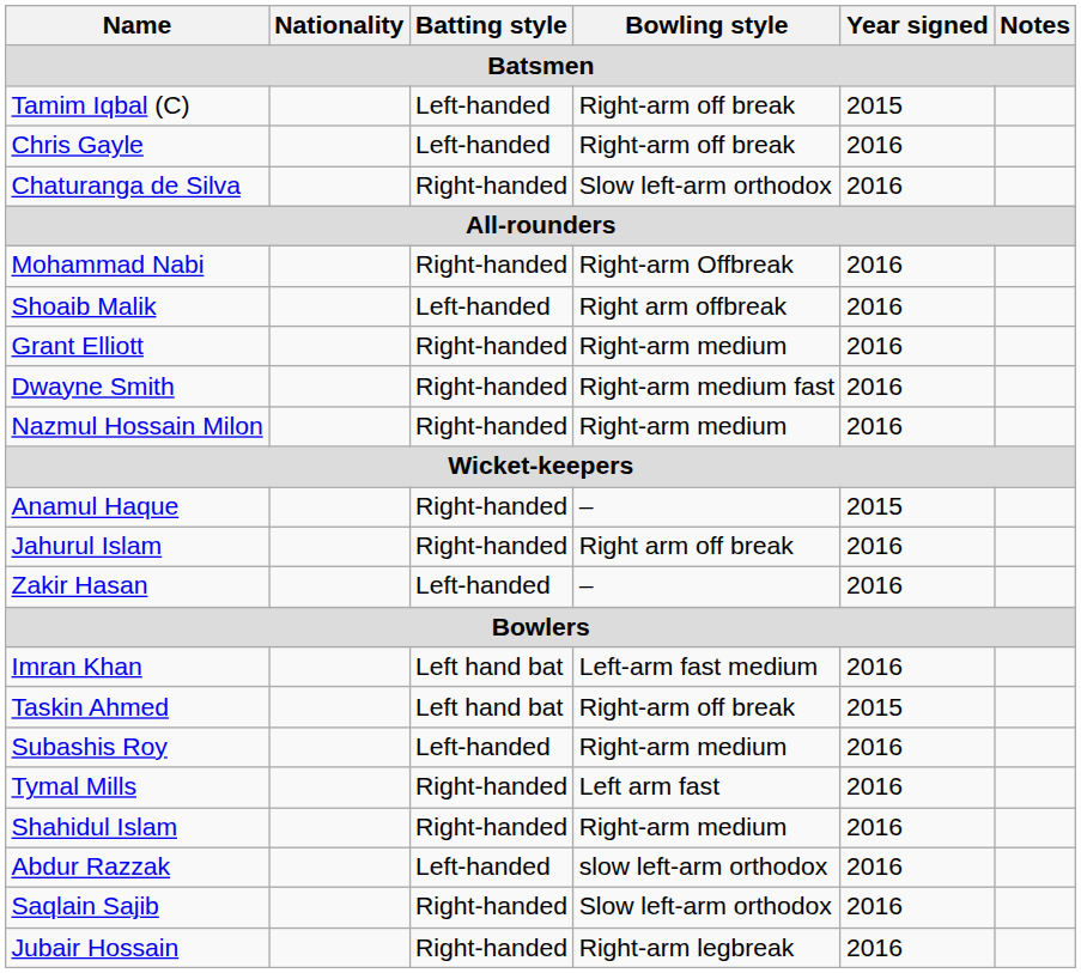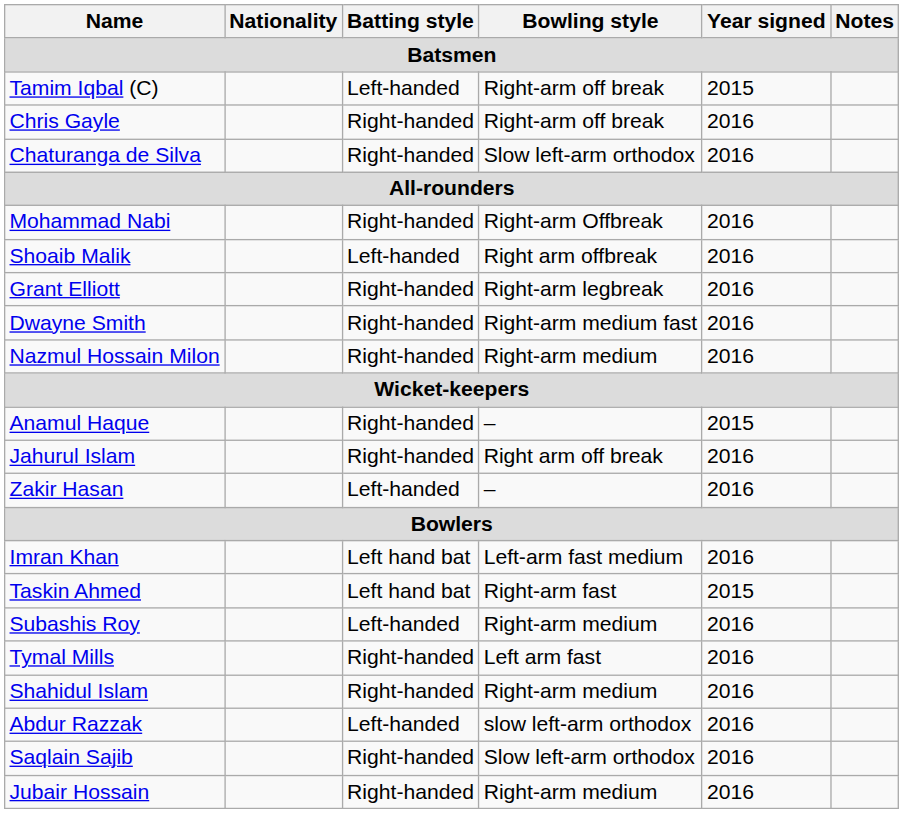 <table class="wikitable">
 <tr>
 <th>Name</th>
 <th>Nationality</th>
 <th>Batting style</th>
 <th>Bowling style</th>
 <th>Year signed</th>
 <th>Notes</th>
 </tr>
 <tr>
 <th colspan="7" style="background:#dcdcdc;">Batsmen</th>
 </tr>
 <tr>
 <td><a href='#'>Tamim Iqbal</a> (C)</td>
 <td></td>
 <td>Left-handed</td>
 <td>Right-arm off break</td>
 <td>2015</td>
 <td></td>
 </tr>
 <tr>
 <td><a href='#'>Chris Gayle</a></td>
 <td></td>
-<td>Left-handed</td>
+<td>Right-handed</td>
 <td>Right-arm off break</td>
 <td>2016</td>
 <td></td>
 </tr>
 <tr>
 <td><a href='#'>Chaturanga de Silva</a></td>
 <td></td>
 <td>Right-handed</td>
 <td>Slow left-arm orthodox</td>
 <td>2016</td>
 <td></td>
 </tr>
 <tr>
 <th colspan="7" style="background:#dcdcdc;">All-rounders</th>
 </tr>
 <tr>
 <td><a href='#'>Mohammad Nabi</a></td>
 <td></td>
 <td>Right-handed</td>
 <td>Right-arm Offbreak</td>
 <td>2016</td>
 <td></td>
 </tr>
 <tr>
 <td><a href='#'>Shoaib Malik</a></td>
 <td></td>
 <td>Left-handed</td>
 <td>Right arm offbreak</td>
 <td>2016</td>
 <td></td>
 </tr>
 <tr>
 <td><a href='#'>Grant Elliott</a></td>
 <td></td>
 <td>Right-handed</td>
-<td>Right-arm medium</td>
+<td>Right-arm legbreak</td>
 <td>2016</td>
 <td></td>
 </tr>
 <tr>
 <td><a href='#'>Dwayne Smith</a></td>
 <td></td>
 <td>Right-handed</td>
 <td>Right-arm medium fast</td>
 <td>2016</td>
 <td></td>
 </tr>
 <tr>
 <td><a href='#'>Nazmul Hossain Milon</a></td>
 <td></td>
 <td>Right-handed</td>
 <td>Right-arm medium</td>
 <td>2016</td>
 <td></td>
 </tr>
 <tr>
 <th colspan="7" style="background:#dcdcdc;">Wicket-keepers</th>
 </tr>
 <tr>
 <td><a href='#'>Anamul Haque</a></td>
 <td></td>
 <td>Right-handed</td>
 <td>–</td>
 <td>2015</td>
 <td></td>
 </tr>
 <tr>
 <td><a href='#'>Jahurul Islam</a></td>
 <td></td>
 <td>Right-handed</td>
 <td>Right arm off break</td>
 <td>2016</td>
 <td></td>
 </tr>
 <tr>
 <td><a href='#'>Zakir Hasan</a></td>
 <td></td>
 <td>Left-handed</td>
 <td>–</td>
 <td>2016</td>
 <td></td>
 </tr>
 <tr>
 <th colspan="7"  style="background:#dcdcdc;">Bowlers</th>
 </tr>
 <tr>
 <td><a href='#'>Imran Khan</a></td>
 <td></td>
 <td>Left hand bat</td>
 <td>Left-arm fast medium</td>
 <td>2016</td>
 <td></td>
 </tr>
 <tr>
 <td><a href='#'>Taskin Ahmed</a></td>
 <td></td>
 <td>Left hand bat</td>
-<td>Right-arm off break</td>
+<td>Right-arm fast</td>
 <td>2015</td>
 <td></td>
 </tr>
 <tr>
 <td><a href='#'>Subashis Roy</a></td>
 <td></td>
 <td>Left-handed</td>
 <td>Right-arm medium</td>
 <td>2016</td>
 <td></td>
 </tr>
 <tr>
 <td><a href='#'>Tymal Mills</a></td>
 <td></td>
 <td>Right-handed</td>
 <td>Left arm fast</td>
 <td>2016</td>
 <td></td>
 </tr>
 <tr>
 <td><a href='#'>Shahidul Islam</a></td>
 <td></td>
 <td>Right-handed</td>
 <td>Right-arm medium</td>
 <td>2016</td>
 <td></td>
 </tr>
 <tr>
 <td><a href='#'>Abdur Razzak</a></td>
 <td></td>
 <td>Left-handed</td>
 <td>slow left-arm orthodox</td>
 <td>2016</td>
 <td></td>
 </tr>
 <tr>
 <td><a href='#'>Saqlain Sajib</a></td>
 <td></td>
 <td>Right-handed</td>
 <td>Slow left-arm orthodox</td>
 <td>2016</td>
 <td></td>
 </tr>
 <tr>
 <td><a href='#'>Jubair Hossain</a></td>
 <td></td>
 <td>Right-handed</td>
-<td>Right-arm legbreak</td>
+<td>Right-arm medium</td>
 <td>2016</td>
 <td></td>
 </tr>
 <tr>
 </tr>
 </table>
